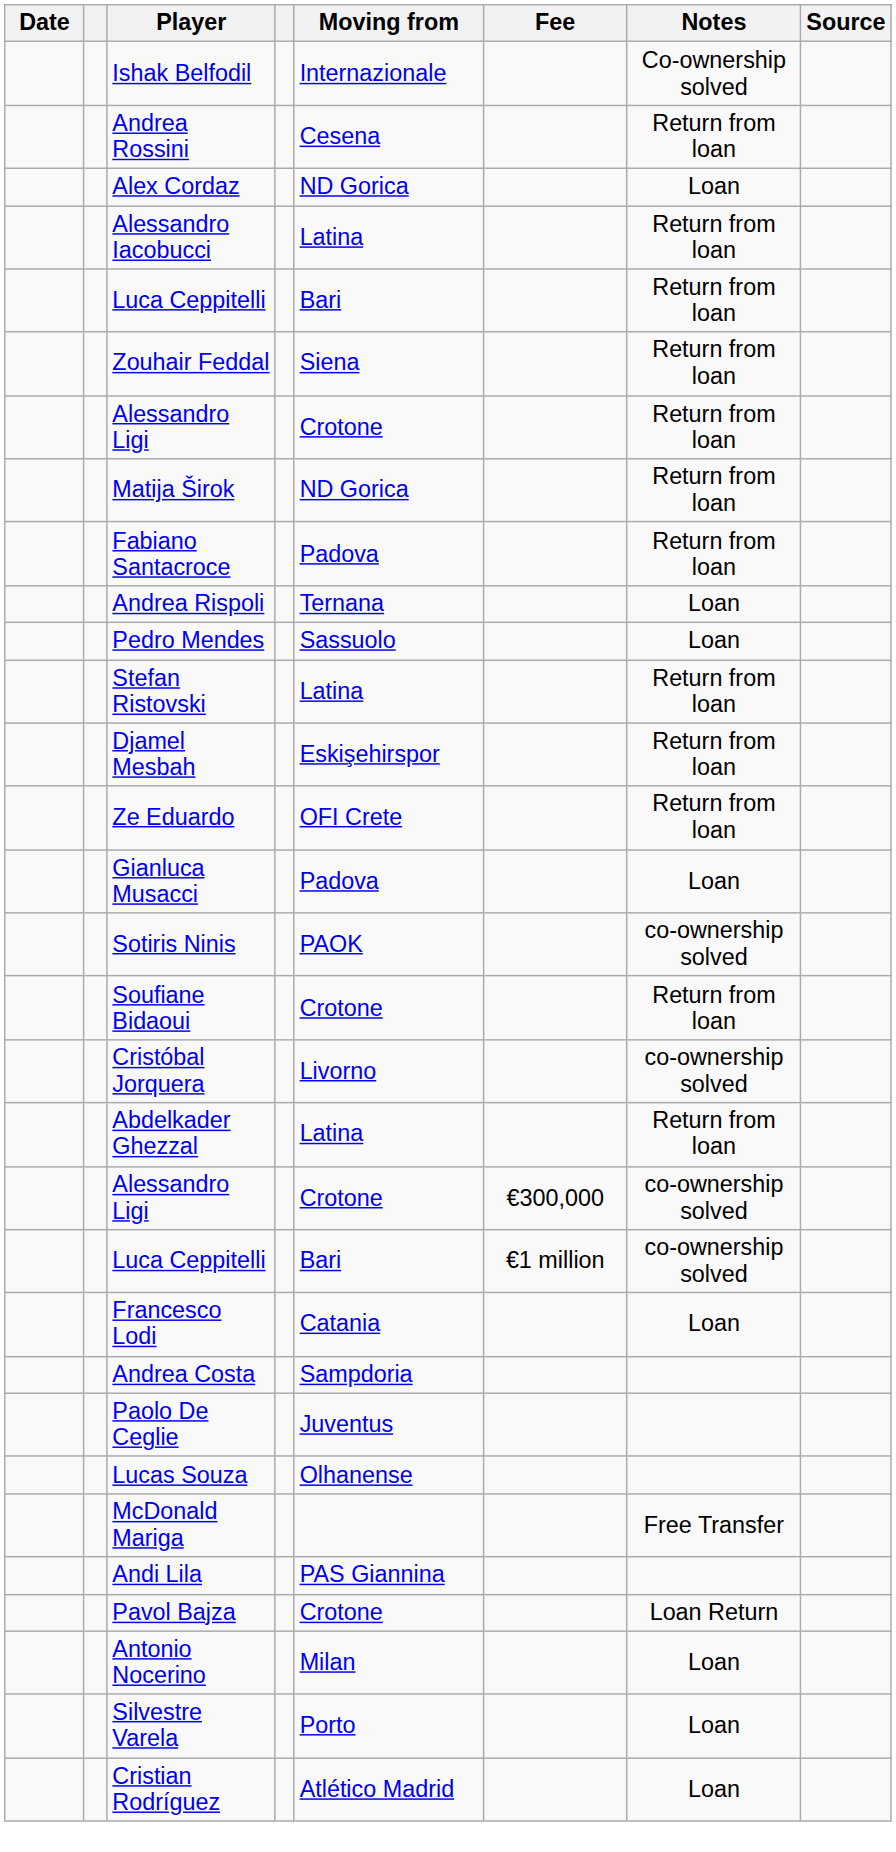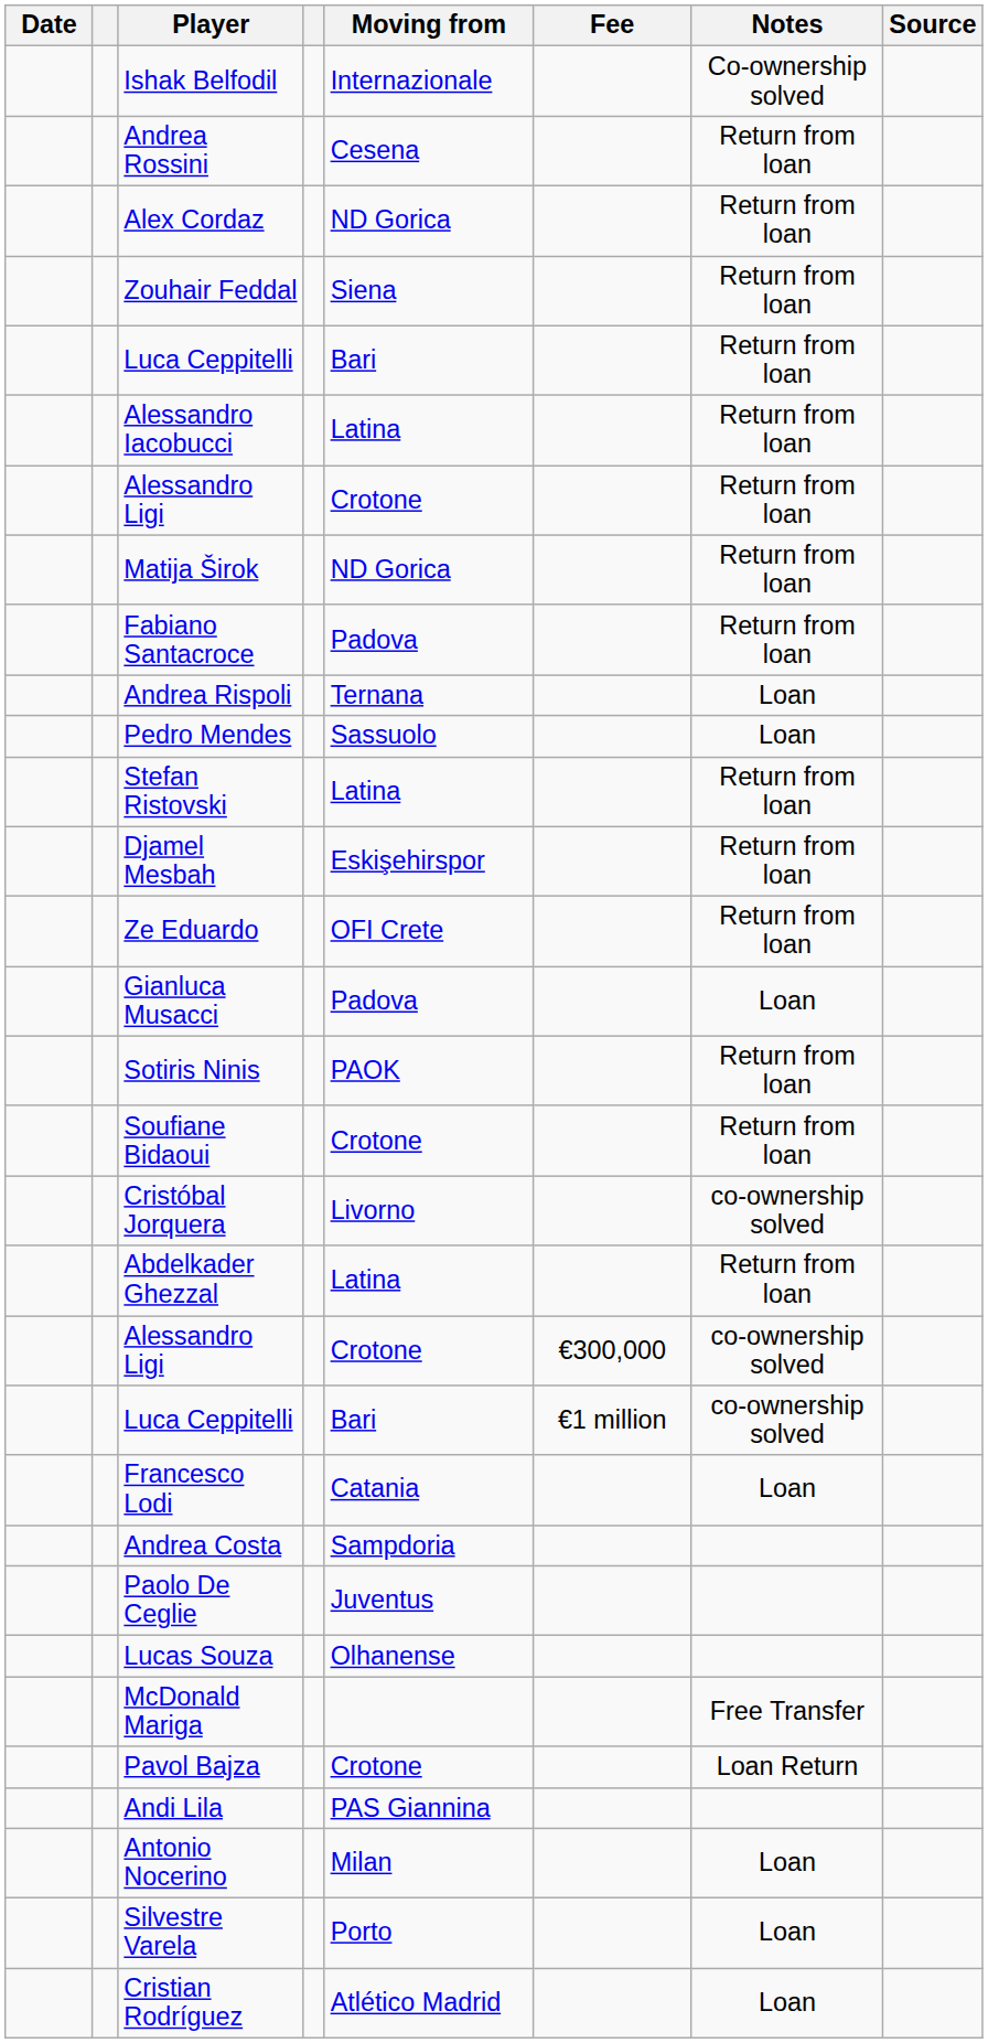 <table class="wikitable sortable">
 <tr>
 <th style="width:80px;">Date</th>
 <th style="width:30px;"></th>
 <th style="width:180px;">Player</th>
 <th style="width:20px;"></th>
 <th style="width:180px;">Moving from</th>
 <th style="width:155px;" class="unsortable">Fee</th>
 <th style="width:215px;" class="unsortable">Notes</th>
 <th style="width:20px;">Source</th>
 </tr>
 <tr>
 <td></td>
 <td align=center></td>
 <td> <a href='#'>Ishak Belfodil</a></td>
 <td></td>
 <td> <a href='#'>Internazionale</a></td>
 <td align=center></td>
 <td align=center>Co-ownership solved</td>
 <td></td>
 </tr>
 <tr>
 <td></td>
 <td align=center></td>
 <td> <a href='#'>Andrea Rossini</a></td>
 <td></td>
 <td> <a href='#'>Cesena</a></td>
 <td align=center></td>
 <td align=center>Return from loan</td>
 <td></td>
 </tr>
 <tr>
 <td></td>
 <td align=center></td>
 <td> <a href='#'>Alex Cordaz</a></td>
 <td></td>
 <td> <a href='#'>ND Gorica</a></td>
 <td align=center></td>
-<td align=center>Loan</td>
+<td align=center>Return from loan</td>
 <td></td>
 </tr>
 <tr>
 <td></td>
 <td align=center></td>
-<td> <a href='#'>Alessandro Iacobucci</a></td>
+<td> <a href='#'>Zouhair Feddal</a></td>
 <td></td>
-<td> <a href='#'>Latina</a></td>
+<td> <a href='#'>Siena</a></td>
 <td align=center></td>
 <td align=center>Return from loan</td>
 <td></td>
 </tr>
 <tr>
 <td></td>
 <td align=center></td>
 <td> <a href='#'>Luca Ceppitelli</a></td>
 <td></td>
 <td> <a href='#'>Bari</a></td>
 <td align=center></td>
 <td align=center>Return from loan</td>
 <td></td>
 </tr>
 <tr>
 <td></td>
 <td align=center></td>
-<td> <a href='#'>Zouhair Feddal</a></td>
+<td> <a href='#'>Alessandro Iacobucci</a></td>
 <td></td>
-<td> <a href='#'>Siena</a></td>
+<td> <a href='#'>Latina</a></td>
 <td align=center></td>
 <td align=center>Return from loan</td>
 <td></td>
 </tr>
 <tr>
 <td></td>
 <td align=center></td>
 <td> <a href='#'>Alessandro Ligi</a></td>
 <td></td>
 <td> <a href='#'>Crotone</a></td>
 <td align=center></td>
 <td align=center>Return from loan</td>
 <td></td>
 </tr>
 <tr>
 <td></td>
 <td align=center></td>
 <td> <a href='#'>Matija Širok</a></td>
 <td></td>
 <td> <a href='#'>ND Gorica</a></td>
 <td align=center></td>
 <td align=center>Return from loan</td>
 <td></td>
 </tr>
 <tr>
 <td></td>
 <td align=center></td>
 <td> <a href='#'>Fabiano Santacroce</a></td>
 <td></td>
 <td> <a href='#'>Padova</a></td>
 <td align=center></td>
 <td align=center>Return from loan</td>
 <td></td>
 </tr>
 <tr>
 <td></td>
 <td align=center></td>
 <td> <a href='#'>Andrea Rispoli</a></td>
 <td></td>
 <td> <a href='#'>Ternana</a></td>
 <td align=center></td>
 <td align=center>Loan</td>
 <td></td>
 </tr>
 <tr>
 <td></td>
 <td align=center></td>
 <td> <a href='#'>Pedro Mendes</a></td>
 <td></td>
 <td> <a href='#'>Sassuolo</a></td>
 <td align=center></td>
 <td align=center>Loan</td>
 <td></td>
 </tr>
 <tr>
 <td></td>
 <td align=center></td>
 <td> <a href='#'>Stefan Ristovski</a></td>
 <td></td>
 <td> <a href='#'>Latina</a></td>
 <td align=center></td>
 <td align=center>Return from loan</td>
 <td></td>
 </tr>
 <tr>
 <td></td>
 <td align=center></td>
 <td> <a href='#'>Djamel Mesbah</a></td>
 <td></td>
 <td> <a href='#'>Eskişehirspor</a></td>
 <td align=center></td>
 <td align=center>Return from loan</td>
 <td></td>
 </tr>
 <tr>
 <td></td>
 <td align=center></td>
 <td> <a href='#'>Ze Eduardo</a></td>
 <td></td>
 <td> <a href='#'>OFI Crete</a></td>
 <td align=center></td>
 <td align=center>Return from loan</td>
 <td></td>
 </tr>
 <tr>
 <td></td>
 <td align=center></td>
 <td> <a href='#'>Gianluca Musacci</a></td>
 <td></td>
 <td> <a href='#'>Padova</a></td>
 <td align=center></td>
 <td align=center>Loan</td>
 <td></td>
 </tr>
 <tr>
 <td></td>
 <td align=center></td>
 <td> <a href='#'>Sotiris Ninis</a></td>
 <td></td>
 <td> <a href='#'>PAOK</a></td>
 <td align=center></td>
-<td align=center>co-ownership solved</td>
+<td align=center>Return from loan</td>
 <td></td>
 </tr>
 <tr>
 <td></td>
 <td align=center></td>
 <td> <a href='#'>Soufiane Bidaoui</a></td>
 <td></td>
 <td> <a href='#'>Crotone</a></td>
 <td align=center></td>
 <td align=center>Return from loan</td>
 <td></td>
 </tr>
 <tr>
 <td></td>
 <td align=center></td>
 <td> <a href='#'>Cristóbal Jorquera</a></td>
 <td></td>
 <td> <a href='#'>Livorno</a></td>
 <td align=center></td>
 <td align=center>co-ownership solved</td>
 <td></td>
 </tr>
 <tr>
 <td></td>
 <td align=center></td>
 <td> <a href='#'>Abdelkader Ghezzal</a></td>
 <td></td>
 <td> <a href='#'>Latina</a></td>
 <td align=center></td>
 <td align=center>Return from loan</td>
 <td></td>
 </tr>
 <tr>
 <td></td>
 <td align=center></td>
 <td> <a href='#'>Alessandro Ligi</a></td>
 <td></td>
 <td> <a href='#'>Crotone</a></td>
 <td align=center>€300,000</td>
 <td align=center>co-ownership solved</td>
 <td></td>
 </tr>
 <tr>
 <td></td>
 <td align=center></td>
 <td> <a href='#'>Luca Ceppitelli</a></td>
 <td></td>
 <td> <a href='#'>Bari</a></td>
 <td align=center>€1 million</td>
 <td align=center>co-ownership solved</td>
 <td></td>
 </tr>
 <tr>
 <td></td>
 <td align=center></td>
 <td> <a href='#'>Francesco Lodi</a></td>
 <td></td>
 <td> <a href='#'>Catania</a></td>
 <td align=center></td>
 <td align=center>Loan</td>
 <td></td>
 </tr>
 <tr>
 <td></td>
 <td align=center></td>
 <td> <a href='#'>Andrea Costa</a></td>
 <td></td>
 <td> <a href='#'>Sampdoria</a></td>
 <td align=center></td>
 <td align=center></td>
 <td></td>
 </tr>
 <tr>
 <td></td>
 <td align=center></td>
 <td> <a href='#'>Paolo De Ceglie</a></td>
 <td></td>
 <td> <a href='#'>Juventus</a></td>
 <td align=center></td>
 <td align=center></td>
 <td></td>
 </tr>
 <tr>
 <td></td>
 <td align=center></td>
 <td> <a href='#'>Lucas Souza</a></td>
 <td></td>
 <td> <a href='#'>Olhanense</a></td>
 <td align=center></td>
 <td align=center></td>
 <td></td>
 </tr>
 <tr>
 <td></td>
 <td align=center></td>
 <td> <a href='#'>McDonald Mariga</a></td>
 <td></td>
 <td></td>
 <td align=center></td>
 <td align=center>Free Transfer</td>
 <td></td>
 </tr>
 <tr>
 <td></td>
 <td align=center></td>
+<td> <a href='#'>Pavol Bajza</a></td>
+<td></td>
+<td> <a href='#'>Crotone</a></td>
+<td align=center></td>
+<td align=center>Loan Return</td>
+<td></td>
+</tr>
+<tr>
+<td></td>
+<td align=center></td>
 <td> <a href='#'>Andi Lila</a></td>
 <td></td>
 <td> <a href='#'>PAS Giannina</a></td>
 <td align=center></td>
 <td align=center></td>
-<td></td>
-</tr>
-<tr>
-<td></td>
-<td align=center></td>
-<td> <a href='#'>Pavol Bajza</a></td>
-<td></td>
-<td> <a href='#'>Crotone</a></td>
-<td align=center></td>
-<td align=center>Loan Return</td>
 <td></td>
 </tr>
 <tr>
 <td></td>
 <td align=center></td>
 <td> <a href='#'>Antonio Nocerino</a></td>
 <td></td>
 <td> <a href='#'>Milan</a></td>
 <td align=center></td>
 <td align=center>Loan</td>
 <td></td>
 </tr>
 <tr>
 <td></td>
 <td align=center></td>
 <td> <a href='#'>Silvestre Varela</a></td>
 <td></td>
 <td> <a href='#'>Porto</a></td>
 <td align=center></td>
 <td align=center>Loan</td>
 <td></td>
 </tr>
 <tr>
 <td></td>
 <td align=center></td>
 <td> <a href='#'>Cristian Rodríguez</a></td>
 <td></td>
 <td> <a href='#'>Atlético Madrid</a></td>
 <td align=center></td>
 <td align=center>Loan</td>
 <td></td>
 </tr>
 </table>
